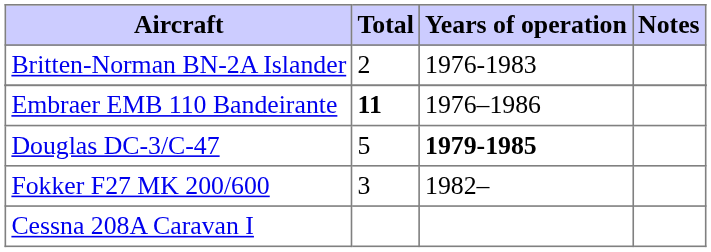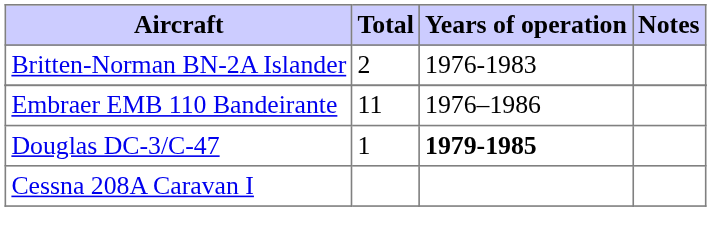 <table class="toccolours" border="1" cellpadding="3" style="border-collapse:collapse;margin:1em auto;">
 <tr bgcolor=#ccccff>
 <th>Aircraft</th>
 <th>Total</th>
 <th>Years of operation</th>
 <th>Notes</th>
 </tr>
 <tr>
 <td><a href='#'>Britten-Norman BN-2A Islander</a></td>
 <td>2</td>
 <td>1976-1983</td>
 <td></td>
 </tr>
 <tr>
 </tr>
 <tr>
 <td><a href='#'>Embraer EMB 110 Bandeirante</a></td>
-<td><strong>11</strong></td>
+<td>11</td>
 <td>1976–1986</td>
 <td></td>
 </tr>
 <tr>
 <td><a href='#'>Douglas DC-3/C-47</a></td>
-<td>5</td>
+<td>1</td>
 <td><strong>1979-1985</strong></td>
-<td></td>
-</tr>
-<tr>
-<td><a href='#'>Fokker F27 MK 200/600</a></td>
-<td>3</td>
-<td>1982–</td>
 <td></td>
 </tr>
 <tr>
 <td><a href='#'>Cessna 208A Caravan I</a></td>
 <td></td>
 <td></td>
 <td></td>
 </tr>
 </table>
